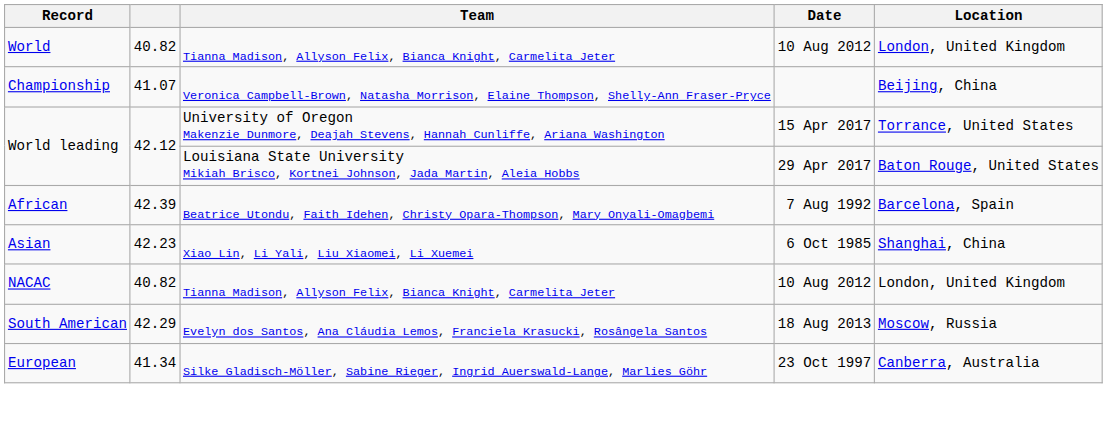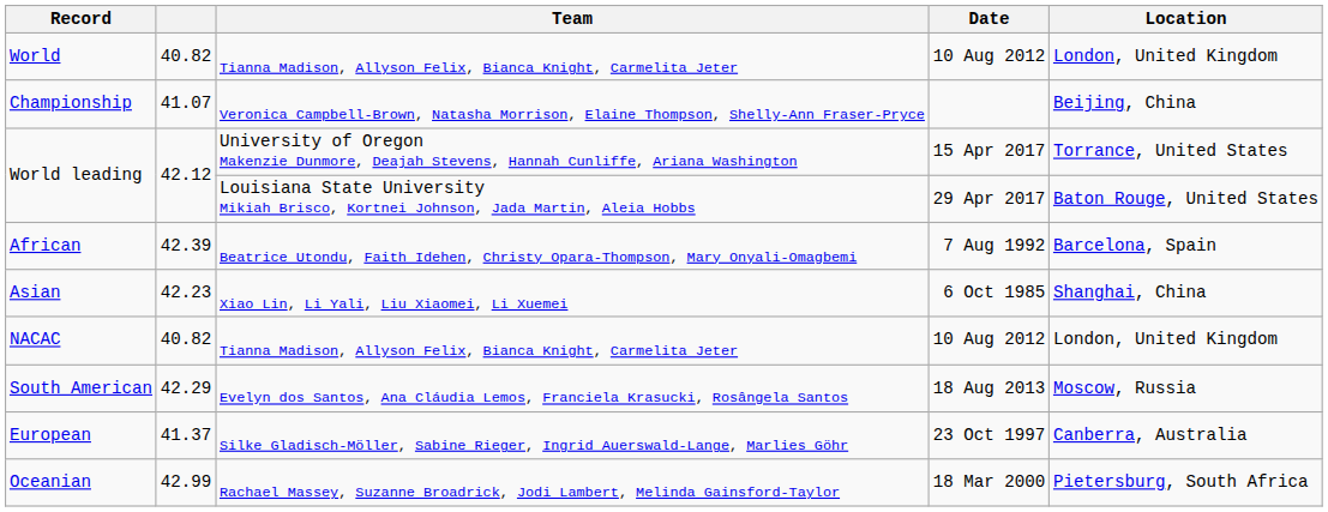 <table class="wikitable">
 <tr>
 <th>Record</th>
 <th></th>
 <th>Team</th>
 <th>Date</th>
 <th>Location</th>
 </tr>
 <tr>
 <td><a href='#'>World</a></td>
 <td>40.82</td>
 <td><br><small><a href='#'>Tianna Madison</a>, <a href='#'>Allyson Felix</a>, <a href='#'>Bianca Knight</a>, <a href='#'>Carmelita Jeter</a></small></td>
 <td align=right>10 Aug 2012</td>
 <td><a href='#'>London</a>, United Kingdom</td>
 </tr>
 <tr>
 <td><a href='#'>Championship</a></td>
 <td>41.07</td>
 <td><br><small><a href='#'>Veronica Campbell-Brown</a>, <a href='#'>Natasha Morrison</a>, <a href='#'>Elaine Thompson</a>, <a href='#'>Shelly-Ann Fraser-Pryce</a></small></td>
 <td align=right></td>
 <td><a href='#'>Beijing</a>, China</td>
 </tr>
 <tr>
 <td rowspan=2>World leading</td>
 <td rowspan=2>42.12</td>
 <td> University of Oregon<br><small><a href='#'>Makenzie Dunmore</a>, <a href='#'>Deajah Stevens</a>, <a href='#'>Hannah Cunliffe</a>, <a href='#'>Ariana Washington</a></small></td>
 <td align=right>15 Apr 2017</td>
 <td><a href='#'>Torrance</a>, United States</td>
 </tr>
 <tr>
 <td> Louisiana State University<br><small><a href='#'>Mikiah Brisco</a>, <a href='#'>Kortnei Johnson</a>, <a href='#'>Jada Martin</a>, <a href='#'>Aleia Hobbs</a></small></td>
 <td align=right>29 Apr 2017</td>
 <td><a href='#'>Baton Rouge</a>, United States</td>
 </tr>
 <tr>
 <td><a href='#'>African</a></td>
 <td>42.39</td>
 <td><br><small><a href='#'>Beatrice Utondu</a>, <a href='#'>Faith Idehen</a>, <a href='#'>Christy Opara-Thompson</a>, <a href='#'>Mary Onyali-Omagbemi</a></small></td>
 <td align=right>7 Aug 1992</td>
 <td><a href='#'>Barcelona</a>, Spain</td>
 </tr>
 <tr>
 <td><a href='#'>Asian</a></td>
 <td>42.23</td>
 <td><br><small><a href='#'>Xiao Lin</a>, <a href='#'>Li Yali</a>, <a href='#'>Liu Xiaomei</a>, <a href='#'>Li Xuemei</a></small></td>
 <td align=right>6 Oct 1985</td>
 <td><a href='#'>Shanghai</a>, China</td>
 </tr>
 <tr>
 <td><a href='#'>NACAC</a></td>
 <td>40.82</td>
 <td><br><small><a href='#'>Tianna Madison</a>, <a href='#'>Allyson Felix</a>, <a href='#'>Bianca Knight</a>, <a href='#'>Carmelita Jeter</a></small></td>
 <td align=right>10 Aug 2012</td>
 <td>London, United Kingdom</td>
 </tr>
 <tr>
 <td><a href='#'>South American</a></td>
 <td>42.29</td>
 <td><br><small><a href='#'>Evelyn dos Santos</a>, <a href='#'>Ana Cláudia Lemos</a>, <a href='#'>Franciela Krasucki</a>, <a href='#'>Rosângela Santos</a></small></td>
 <td align=right>18 Aug 2013</td>
 <td><a href='#'>Moscow</a>, Russia</td>
 </tr>
 <tr>
 <td><a href='#'>European</a></td>
-<td>41.34</td>
+<td>41.37</td>
 <td><br><small><a href='#'>Silke Gladisch-Möller</a>, <a href='#'>Sabine Rieger</a>, <a href='#'>Ingrid Auerswald-Lange</a>, <a href='#'>Marlies Göhr</a></small></td>
 <td align=right>23 Oct 1997</td>
 <td><a href='#'>Canberra</a>, Australia</td>
 </tr>
+<tr>
+<td><a href='#'>Oceanian</a></td>
+<td>42.99</td>
+<td><br><small><a href='#'>Rachael Massey</a>, <a href='#'>Suzanne Broadrick</a>, <a href='#'>Jodi Lambert</a>, <a href='#'>Melinda Gainsford-Taylor</a></small></td>
+<td align=right>18 Mar 2000</td>
+<td><a href='#'>Pietersburg</a>, South Africa</td>
+</tr>
 </table>
